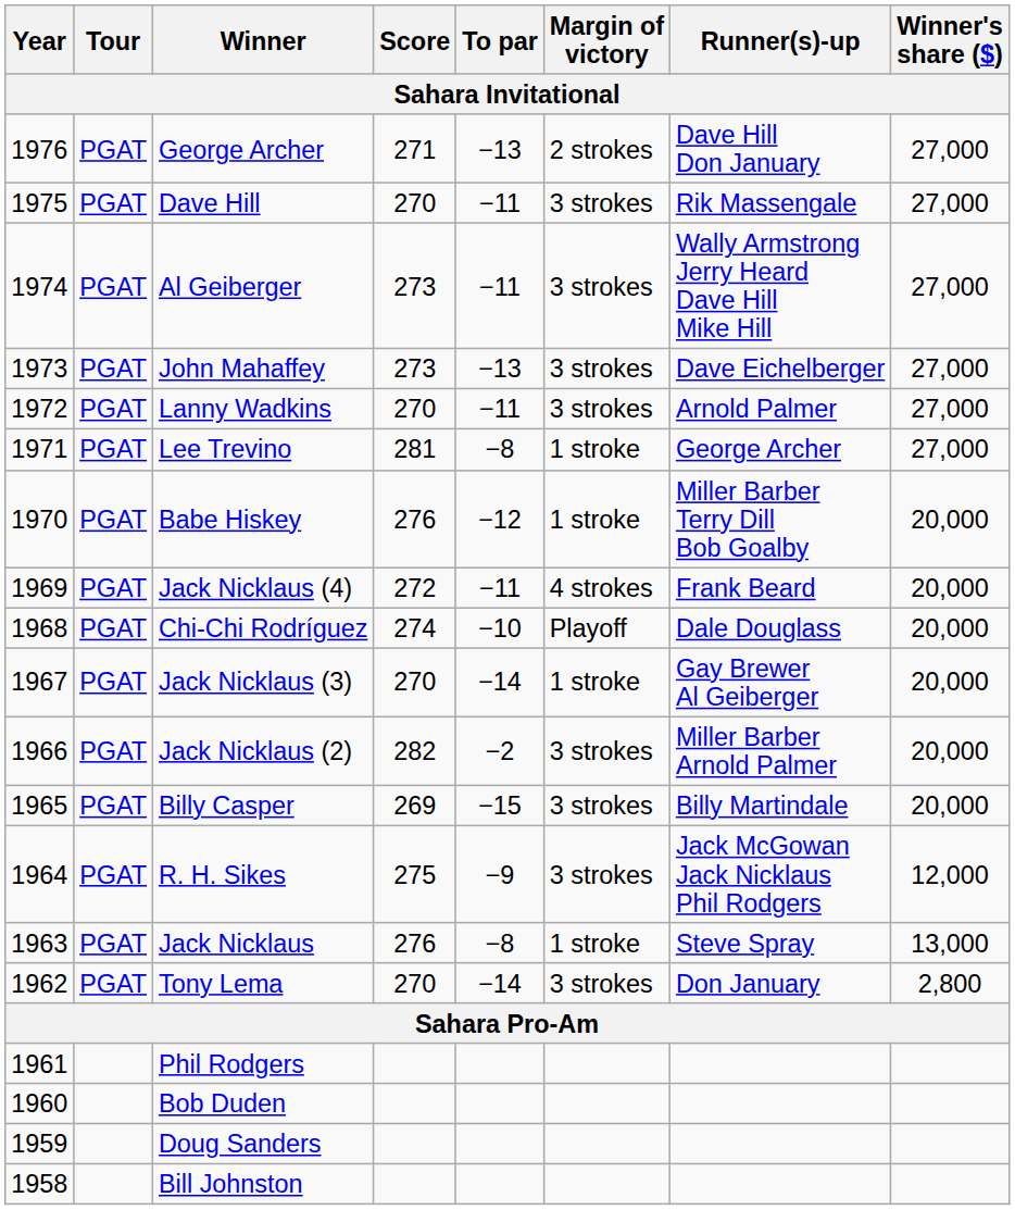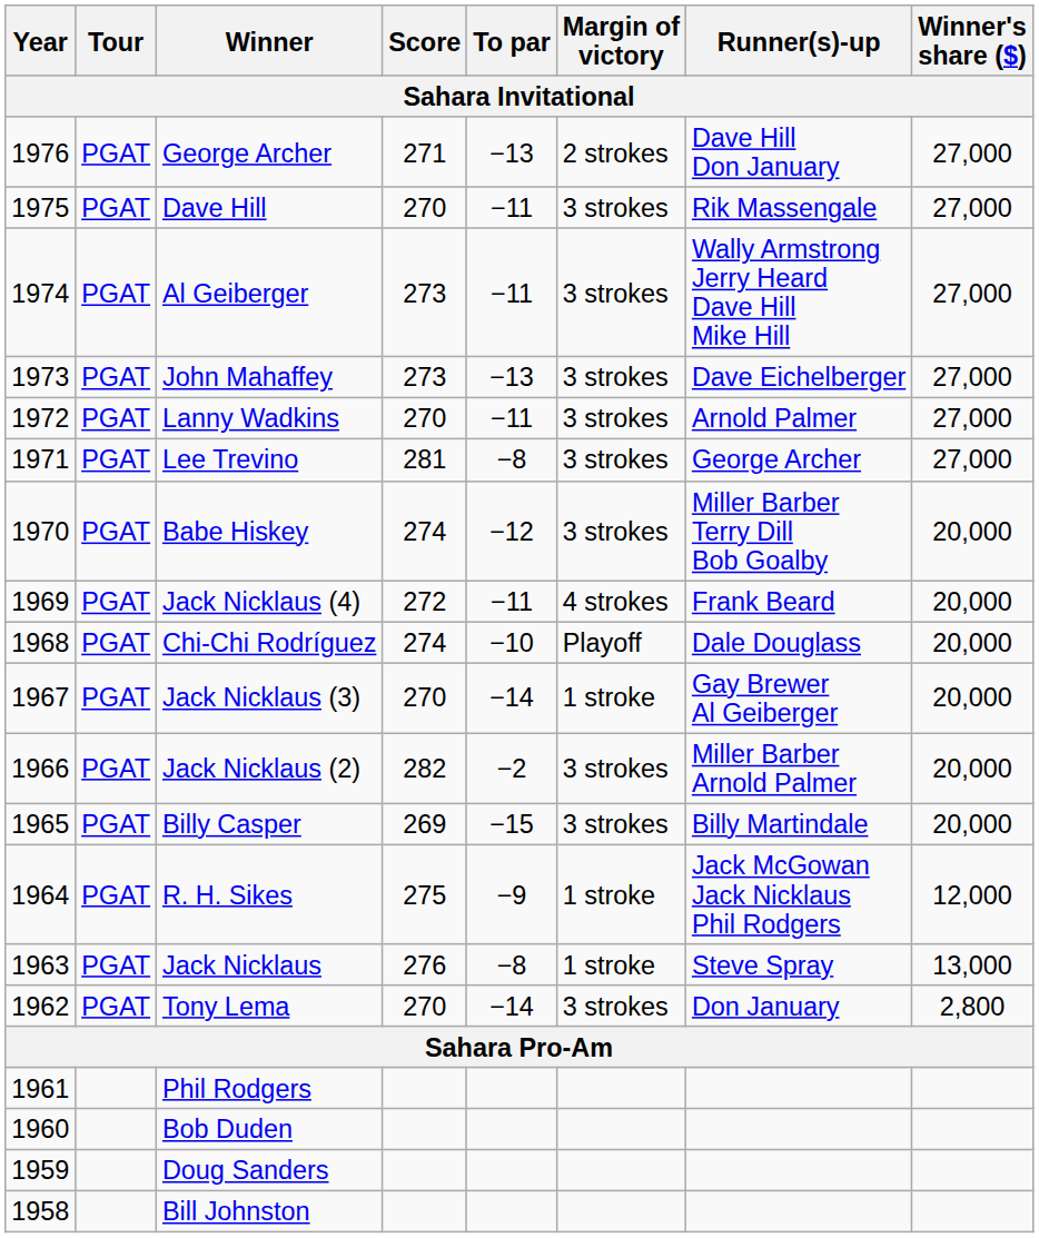 <table class=wikitable style="font-size:95%">
 <tr>
 <th>Year</th>
 <th>Tour</th>
 <th>Winner</th>
 <th>Score</th>
 <th>To par</th>
 <th>Margin of<br>victory</th>
 <th>Runner(s)-up</th>
 <th>Winner's<br>share (<a href='#'>$</a>)</th>
 </tr>
 <tr>
 <th colspan=8>Sahara Invitational</th>
 </tr>
 <tr>
 <td>1976</td>
 <td><a href='#'>PGAT</a></td>
 <td> <a href='#'>George Archer</a></td>
 <td align=center>271</td>
 <td align=center>−13</td>
 <td>2 strokes</td>
 <td> <a href='#'>Dave Hill</a><br> <a href='#'>Don January</a></td>
 <td align=center>27,000</td>
 </tr>
 <tr>
 <td>1975</td>
 <td><a href='#'>PGAT</a></td>
 <td> <a href='#'>Dave Hill</a></td>
 <td align=center>270</td>
 <td align=center>−11</td>
 <td>3 strokes</td>
 <td> <a href='#'>Rik Massengale</a></td>
 <td align=center>27,000</td>
 </tr>
 <tr>
 <td>1974</td>
 <td><a href='#'>PGAT</a></td>
 <td> <a href='#'>Al Geiberger</a></td>
 <td align=center>273</td>
 <td align=center>−11</td>
 <td>3 strokes</td>
 <td> <a href='#'>Wally Armstrong</a><br> <a href='#'>Jerry Heard</a><br> <a href='#'>Dave Hill</a><br> <a href='#'>Mike Hill</a></td>
 <td align=center>27,000</td>
 </tr>
 <tr>
 <td>1973</td>
 <td><a href='#'>PGAT</a></td>
 <td> <a href='#'>John Mahaffey</a></td>
 <td align=center>273</td>
 <td align=center>−13</td>
 <td>3 strokes</td>
 <td> <a href='#'>Dave Eichelberger</a></td>
 <td align=center>27,000</td>
 </tr>
 <tr>
 <td>1972</td>
 <td><a href='#'>PGAT</a></td>
 <td> <a href='#'>Lanny Wadkins</a></td>
 <td align=center>270</td>
 <td align=center>−11</td>
 <td>3 strokes</td>
 <td> <a href='#'>Arnold Palmer</a></td>
 <td align=center>27,000</td>
 </tr>
 <tr>
 <td>1971</td>
 <td><a href='#'>PGAT</a></td>
 <td> <a href='#'>Lee Trevino</a></td>
 <td align=center>281</td>
 <td align=center>−8</td>
-<td>1 stroke</td>
+<td>3 strokes</td>
 <td> <a href='#'>George Archer</a></td>
 <td align=center>27,000</td>
 </tr>
 <tr>
 <td>1970</td>
 <td><a href='#'>PGAT</a></td>
 <td> <a href='#'>Babe Hiskey</a></td>
-<td align=center>276</td>
+<td align=center>274</td>
 <td align=center>−12</td>
-<td>1 stroke</td>
+<td>3 strokes</td>
 <td> <a href='#'>Miller Barber</a><br> <a href='#'>Terry Dill</a><br> <a href='#'>Bob Goalby</a></td>
 <td align=center>20,000</td>
 </tr>
 <tr>
 <td>1969</td>
 <td><a href='#'>PGAT</a></td>
 <td> <a href='#'>Jack Nicklaus</a> (4)</td>
 <td align=center>272</td>
 <td align=center>−11</td>
 <td>4 strokes</td>
 <td> <a href='#'>Frank Beard</a></td>
 <td align=center>20,000</td>
 </tr>
 <tr>
 <td>1968</td>
 <td><a href='#'>PGAT</a></td>
 <td> <a href='#'>Chi-Chi Rodríguez</a></td>
 <td align=center>274</td>
 <td align=center>−10</td>
 <td>Playoff</td>
 <td> <a href='#'>Dale Douglass</a></td>
 <td align=center>20,000</td>
 </tr>
 <tr>
 <td>1967</td>
 <td><a href='#'>PGAT</a></td>
 <td> <a href='#'>Jack Nicklaus</a> (3)</td>
 <td align=center>270</td>
 <td align=center>−14</td>
 <td>1 stroke</td>
 <td> <a href='#'>Gay Brewer</a><br> <a href='#'>Al Geiberger</a></td>
 <td align=center>20,000</td>
 </tr>
 <tr>
 <td>1966</td>
 <td><a href='#'>PGAT</a></td>
 <td> <a href='#'>Jack Nicklaus</a> (2)</td>
 <td align=center>282</td>
 <td align=center>−2</td>
 <td>3 strokes</td>
 <td> <a href='#'>Miller Barber</a><br> <a href='#'>Arnold Palmer</a></td>
 <td align=center>20,000</td>
 </tr>
 <tr>
 <td>1965</td>
 <td><a href='#'>PGAT</a></td>
 <td> <a href='#'>Billy Casper</a></td>
 <td align=center>269</td>
 <td align=center>−15</td>
 <td>3 strokes</td>
 <td> <a href='#'>Billy Martindale</a></td>
 <td align=center>20,000</td>
 </tr>
 <tr>
 <td>1964</td>
 <td><a href='#'>PGAT</a></td>
 <td> <a href='#'>R. H. Sikes</a></td>
 <td align=center>275</td>
 <td align=center>−9</td>
-<td>3 strokes</td>
+<td>1 stroke</td>
 <td> <a href='#'>Jack McGowan</a><br> <a href='#'>Jack Nicklaus</a><br> <a href='#'>Phil Rodgers</a></td>
 <td align=center>12,000</td>
 </tr>
 <tr>
 <td>1963</td>
 <td><a href='#'>PGAT</a></td>
 <td> <a href='#'>Jack Nicklaus</a></td>
 <td align=center>276</td>
 <td align=center>−8</td>
 <td>1 stroke</td>
 <td> <a href='#'>Steve Spray</a></td>
 <td align=center>13,000</td>
 </tr>
 <tr>
 <td>1962</td>
 <td><a href='#'>PGAT</a></td>
 <td> <a href='#'>Tony Lema</a></td>
 <td align=center>270</td>
 <td align=center>−14</td>
 <td>3 strokes</td>
 <td> <a href='#'>Don January</a></td>
 <td align=center>2,800</td>
 </tr>
 <tr>
 <th colspan=8>Sahara Pro-Am</th>
 </tr>
 <tr>
 <td>1961</td>
 <td></td>
 <td> <a href='#'>Phil Rodgers</a></td>
 <td align=center></td>
 <td align=center></td>
 <td></td>
 <td></td>
 <td align=center></td>
 </tr>
 <tr>
 <td>1960</td>
 <td></td>
 <td> <a href='#'>Bob Duden</a></td>
 <td align=center></td>
 <td align=center></td>
 <td></td>
 <td></td>
 <td align=center></td>
 </tr>
 <tr>
 <td>1959</td>
 <td></td>
 <td> <a href='#'>Doug Sanders</a></td>
 <td align=center></td>
 <td align=center></td>
 <td></td>
 <td></td>
 <td align=center></td>
 </tr>
 <tr>
 <td>1958</td>
 <td></td>
 <td> <a href='#'>Bill Johnston</a></td>
 <td align=center></td>
 <td align=center></td>
 <td></td>
 <td></td>
 <td align=center></td>
 </tr>
 </table>
